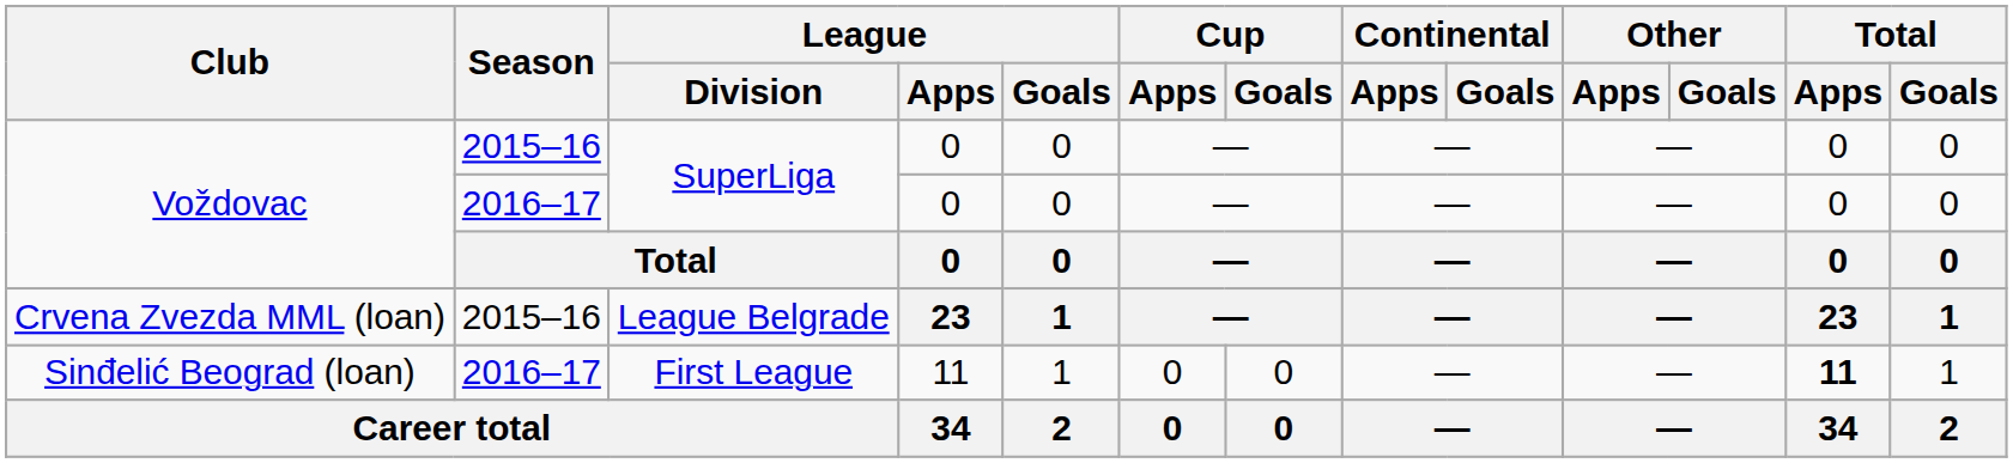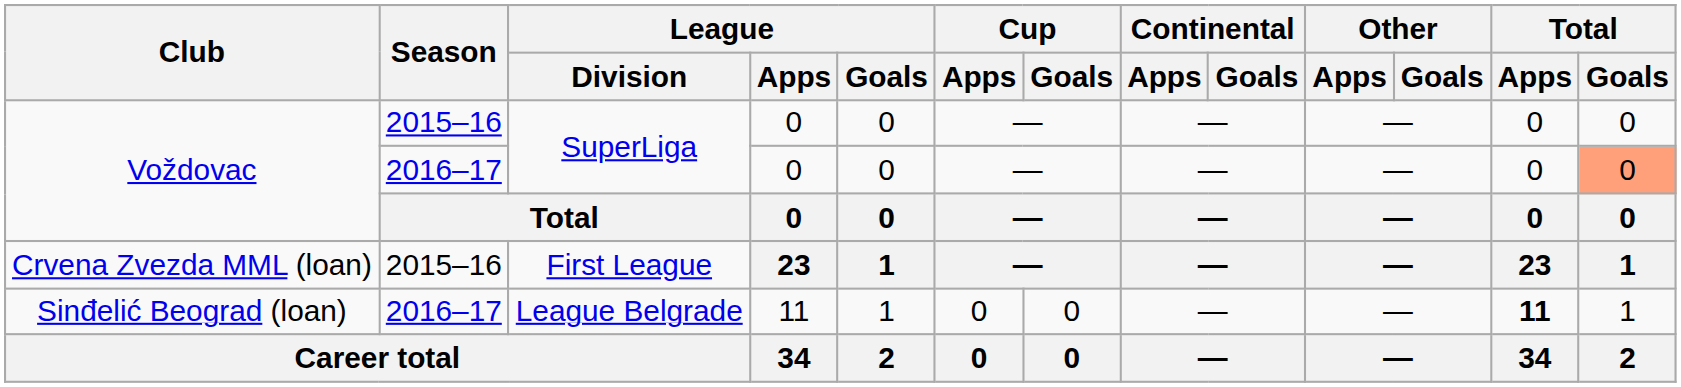 <table class="wikitable" style="text-align: center;font-size:90%">
 <tr>
 <th rowspan="2">Club</th>
 <th rowspan="2">Season</th>
 <th colspan="3">League</th>
 <th colspan="2">Cup</th>
 <th colspan="2">Continental</th>
 <th colspan="2">Other</th>
 <th colspan="2">Total</th>
 </tr>
 <tr>
 <th>Division</th>
 <th>Apps</th>
 <th>Goals</th>
 <th>Apps</th>
 <th>Goals</th>
 <th>Apps</th>
 <th>Goals</th>
 <th>Apps</th>
 <th>Goals</th>
 <th>Apps</th>
 <th>Goals</th>
 </tr>
 <tr>
 <td rowspan="3" valign="center"><a href='#'>Voždovac</a></td>
 <td><a href='#'>2015–16</a></td>
 <td rowspan=2><a href='#'>SuperLiga</a></td>
 <td>0</td>
 <td>0</td>
 <td colspan="2">—</td>
 <td colspan="2">—</td>
 <td colspan="2">—</td>
 <td>0</td>
 <td>0</td>
 </tr>
 <tr>
 <td><a href='#'>2016–17</a></td>
 <td>0</td>
 <td>0</td>
 <td colspan="2">—</td>
 <td colspan="2">—</td>
 <td colspan="2">—</td>
 <td>0</td>
-<td>0</td>
+<td style="background: lightsalmon;">0</td>
 </tr>
 <tr>
 <th colspan="2">Total</th>
 <th>0</th>
 <th>0</th>
 <th colspan="2">—</th>
 <th colspan="2">—</th>
 <th colspan="2">—</th>
 <th>0</th>
 <th>0</th>
 </tr>
 <tr>
 <td><a href='#'>Crvena Zvezda MML</a> (loan)</td>
 <td>2015–16</td>
-<td><a href='#'>League Belgrade</a></td>
+<td><a href='#'>First League</a></td>
 <th>23</th>
 <th>1</th>
 <th colspan="2">—</th>
 <th colspan="2">—</th>
 <th colspan="2">—</th>
 <th>23</th>
 <th>1</th>
 </tr>
 <tr>
 <td><a href='#'>Sinđelić Beograd</a> (loan)</td>
 <td><a href='#'>2016–17</a></td>
-<td><a href='#'>First League</a></td>
+<td><a href='#'>League Belgrade</a></td>
 <td>11</td>
 <td>1</td>
 <td>0</td>
 <td>0</td>
 <td colspan="2">—</td>
 <td colspan="2">—</td>
 <td><strong>11</strong></td>
 <td>1</td>
 </tr>
 <tr>
 <th colspan="3">Career total</th>
 <th>34</th>
 <th>2</th>
 <th>0</th>
 <th>0</th>
 <th colspan="2">—</th>
 <th colspan="2">—</th>
 <th>34</th>
 <th>2</th>
 </tr>
 </table>
